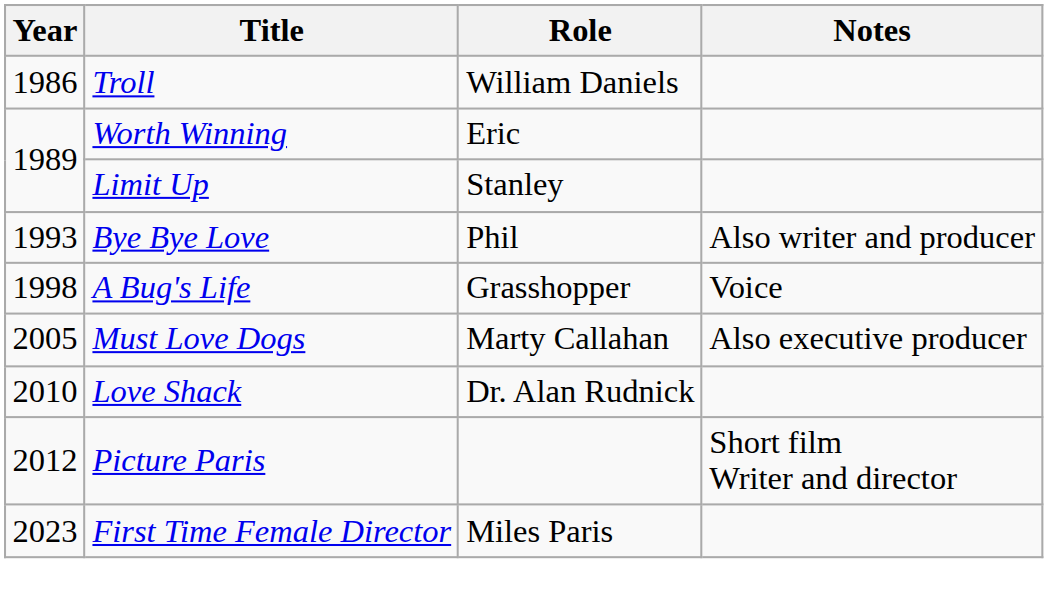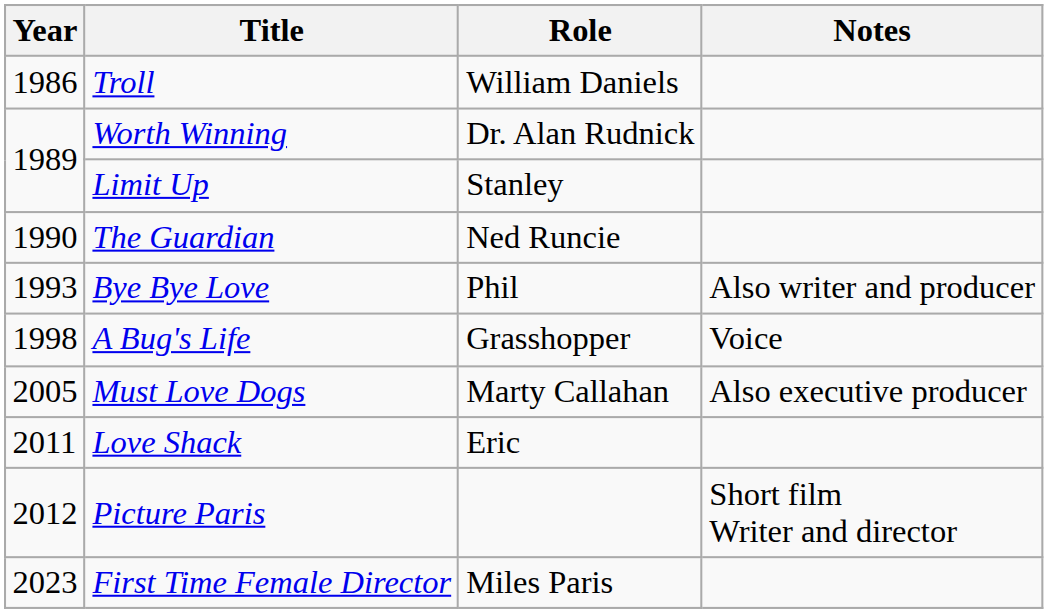 <table class="wikitable sortable">
 <tr>
 <th>Year</th>
 <th>Title</th>
 <th>Role</th>
 <th class="unsortable">Notes</th>
 </tr>
 <tr>
 <td>1986</td>
 <td><a href='#'><em>Troll</em></a></td>
 <td>William Daniels</td>
 <td></td>
 </tr>
 <tr>
 <td rowspan="2">1989</td>
 <td><em><a href='#'>Worth Winning</a></em></td>
-<td>Eric</td>
+<td>Dr. Alan Rudnick</td>
 <td></td>
 </tr>
 <tr>
 <td><em><a href='#'>Limit Up</a></em></td>
 <td>Stanley</td>
+<td></td>
+</tr>
+<tr>
+<td>1990</td>
+<td><em><a href='#'>The Guardian</a></em></td>
+<td>Ned Runcie</td>
 <td></td>
 </tr>
 <tr>
 <td>1993</td>
 <td><em><a href='#'>Bye Bye Love</a></em></td>
 <td>Phil</td>
 <td>Also writer and producer</td>
 </tr>
 <tr>
 <td>1998</td>
 <td><em><a href='#'>A Bug's Life</a></em></td>
 <td>Grasshopper</td>
 <td>Voice</td>
 </tr>
 <tr>
 <td>2005</td>
 <td><em><a href='#'>Must Love Dogs</a></em></td>
 <td>Marty Callahan</td>
 <td>Also executive producer</td>
 </tr>
 <tr>
-<td>2010</td>
+<td>2011</td>
 <td><em><a href='#'>Love Shack</a></em></td>
-<td>Dr. Alan Rudnick</td>
+<td>Eric</td>
 <td></td>
 </tr>
 <tr>
 <td>2012</td>
 <td><em><a href='#'>Picture Paris</a></em></td>
 <td></td>
 <td>Short film<br>Writer and director</td>
 </tr>
 <tr>
 <td>2023</td>
 <td><em><a href='#'>First Time Female Director</a></em></td>
 <td>Miles Paris</td>
 <td></td>
 </tr>
 </table>
